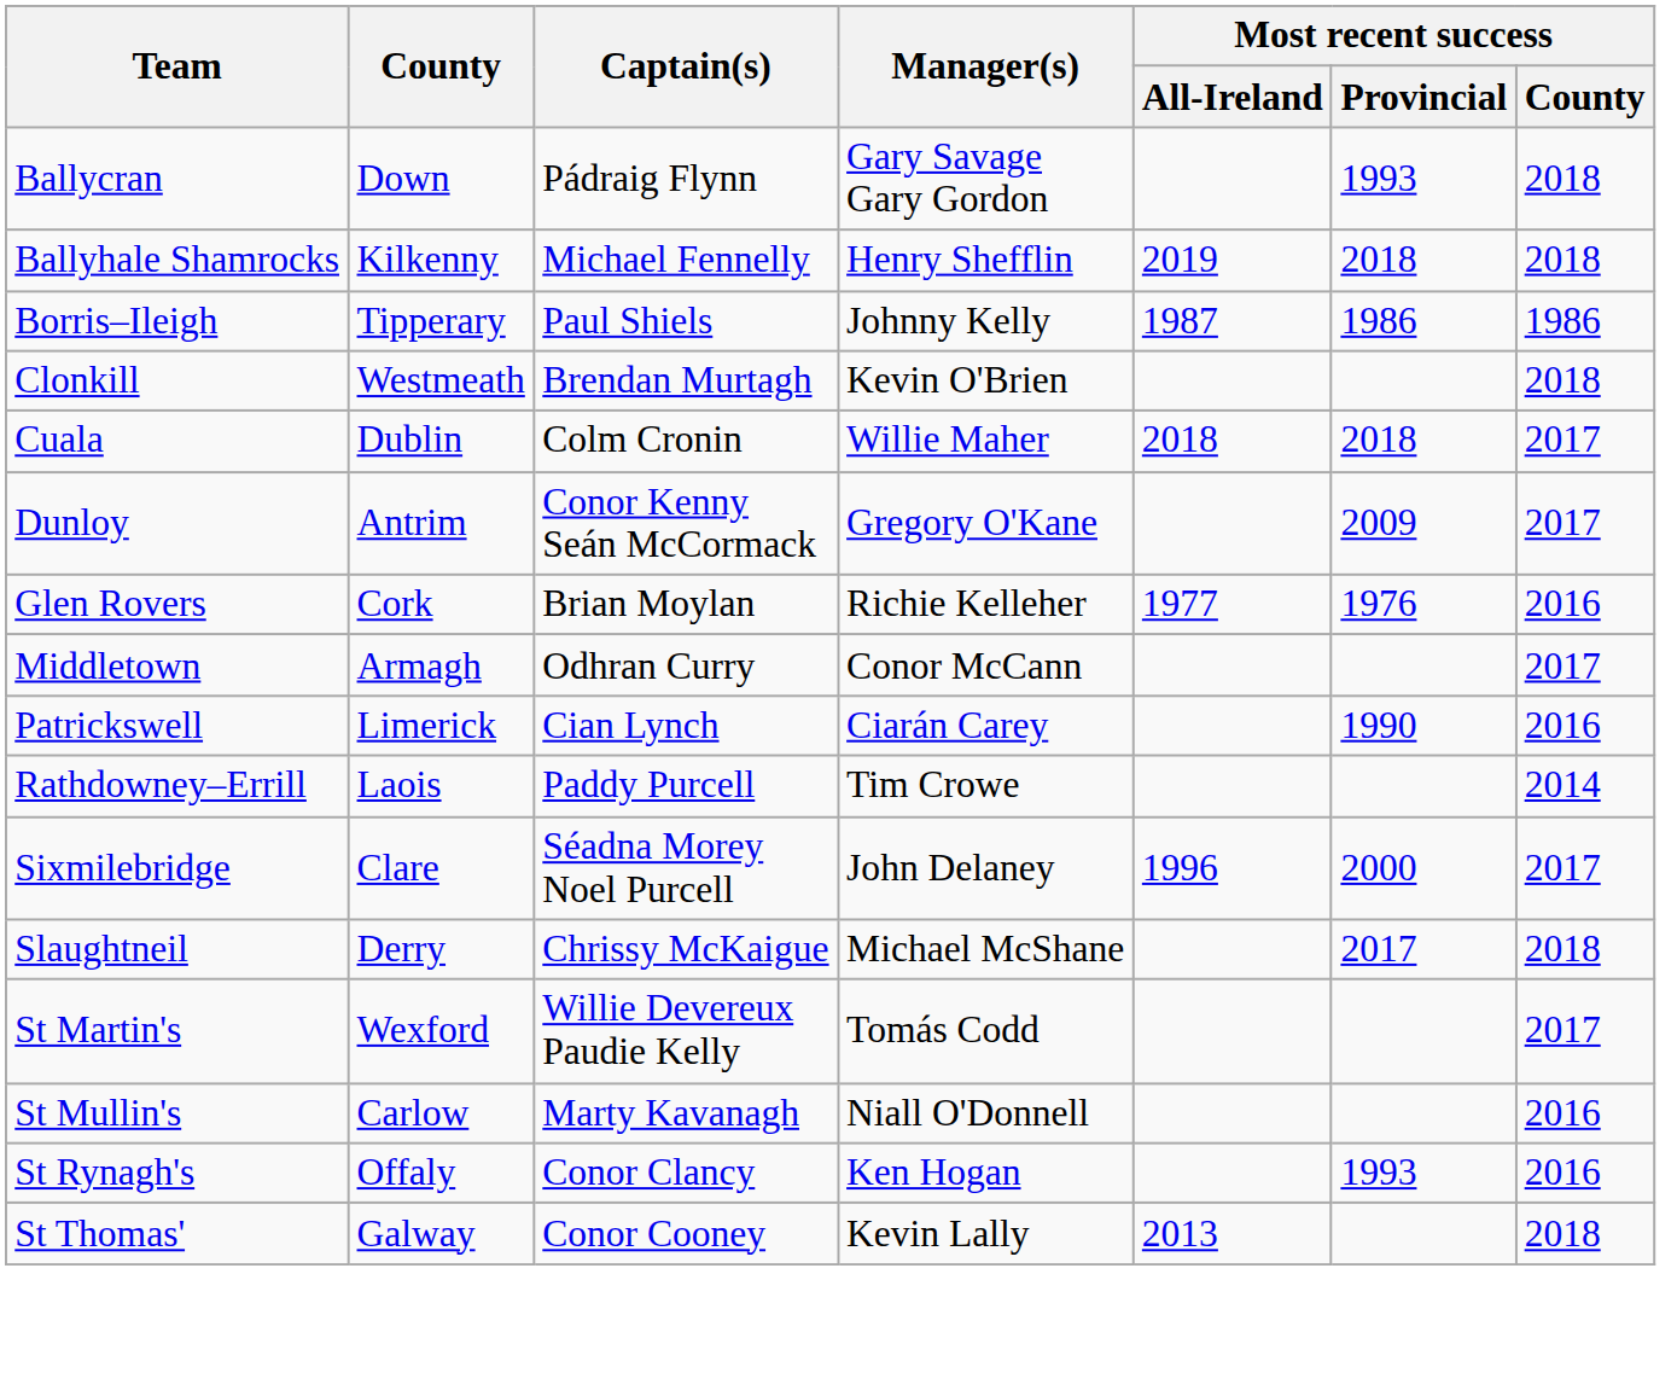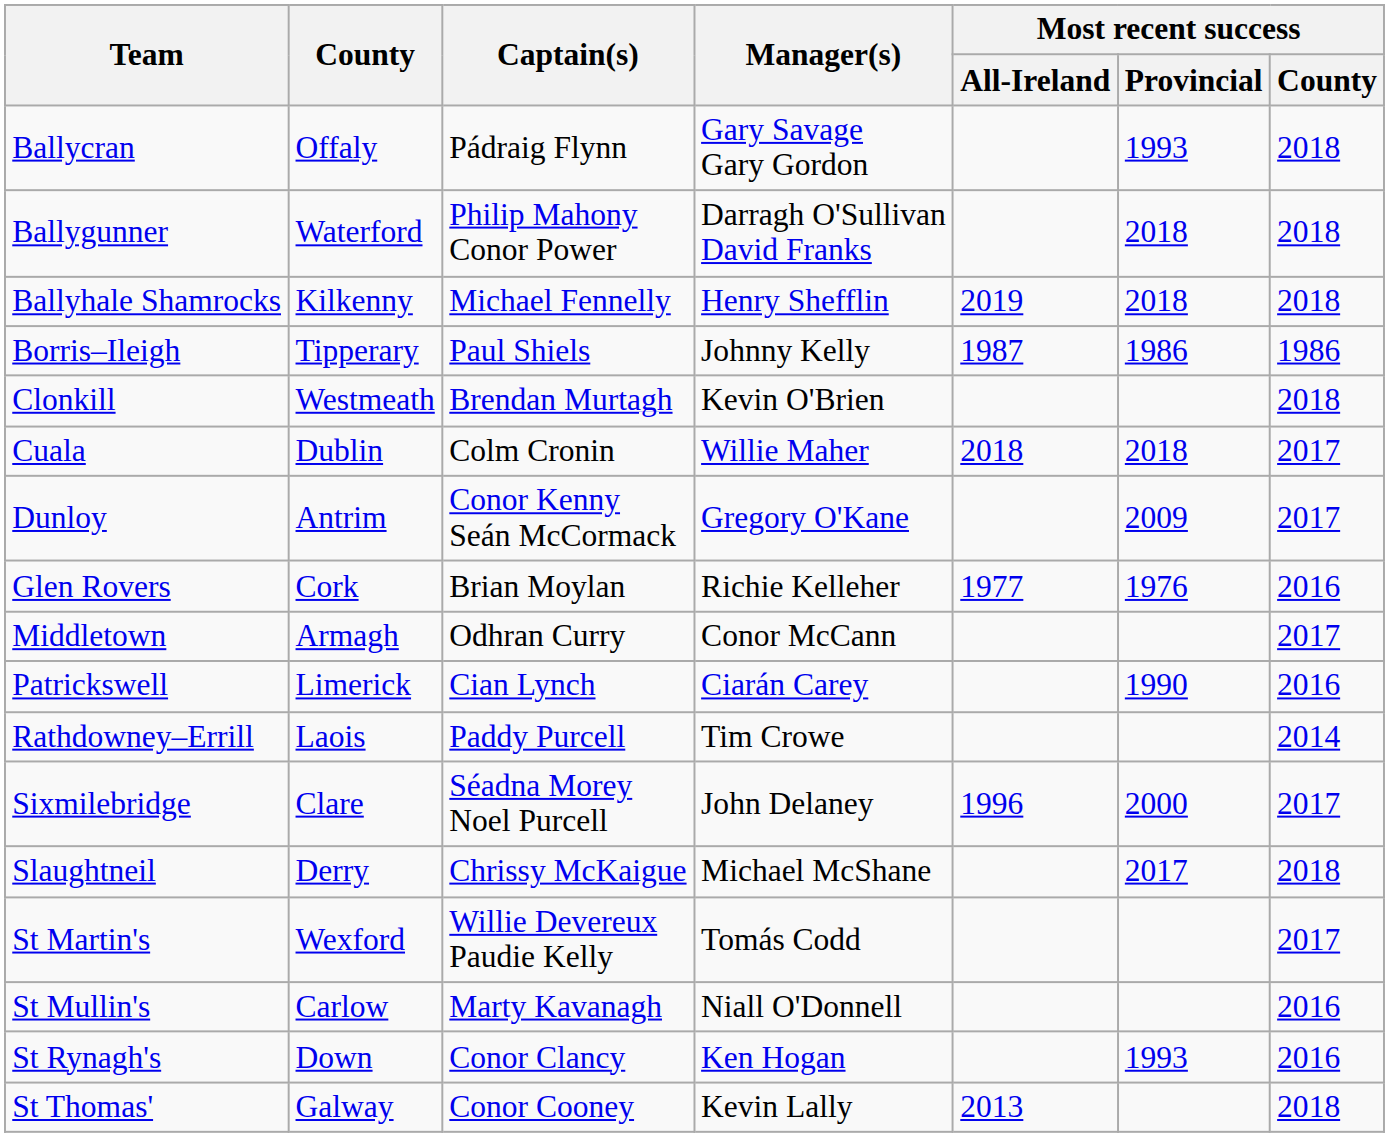 <table class="wikitable sortable">
 <tr>
 <th rowspan="2">Team</th>
 <th rowspan="2">County</th>
 <th rowspan="2">Captain(s)</th>
 <th rowspan="2">Manager(s)</th>
 <th colspan="3">Most recent success</th>
 </tr>
 <tr>
 <th>All-Ireland</th>
 <th>Provincial</th>
 <th>County</th>
 </tr>
 <tr>
 <td> <a href='#'>Ballycran</a></td>
-<td> <a href='#'>Down</a></td>
+<td> <a href='#'>Offaly</a></td>
 <td>Pádraig Flynn</td>
 <td><a href='#'>Gary Savage</a><br>Gary Gordon</td>
 <td></td>
 <td><a href='#'>1993</a></td>
+<td><a href='#'>2018</a></td>
+</tr>
+<tr>
+<td> <a href='#'>Ballygunner</a></td>
+<td> <a href='#'>Waterford</a></td>
+<td><a href='#'>Philip Mahony</a><br>Conor Power</td>
+<td>Darragh O'Sullivan<br><a href='#'>David Franks</a></td>
+<td></td>
+<td><a href='#'>2018</a></td>
 <td><a href='#'>2018</a></td>
 </tr>
 <tr>
 <td> <a href='#'>Ballyhale Shamrocks</a></td>
 <td> <a href='#'>Kilkenny</a></td>
 <td><a href='#'>Michael Fennelly</a></td>
 <td><a href='#'>Henry Shefflin</a></td>
 <td><a href='#'>2019</a></td>
 <td><a href='#'>2018</a></td>
 <td><a href='#'>2018</a></td>
 </tr>
 <tr>
 <td> <a href='#'>Borris–Ileigh</a></td>
 <td> <a href='#'>Tipperary</a></td>
 <td><a href='#'>Paul Shiels</a></td>
 <td>Johnny Kelly</td>
 <td><a href='#'>1987</a></td>
 <td><a href='#'>1986</a></td>
 <td><a href='#'>1986</a></td>
 </tr>
 <tr>
 <td> <a href='#'>Clonkill</a></td>
 <td> <a href='#'>Westmeath</a></td>
 <td><a href='#'>Brendan Murtagh</a></td>
 <td>Kevin O'Brien</td>
 <td></td>
 <td></td>
 <td><a href='#'>2018</a></td>
 </tr>
 <tr>
 <td> <a href='#'>Cuala</a></td>
 <td> <a href='#'>Dublin</a></td>
 <td>Colm Cronin</td>
 <td><a href='#'>Willie Maher</a></td>
 <td><a href='#'>2018</a></td>
 <td><a href='#'>2018</a></td>
 <td><a href='#'>2017</a></td>
 </tr>
 <tr>
 <td> <a href='#'>Dunloy</a></td>
 <td> <a href='#'>Antrim</a></td>
 <td><a href='#'>Conor Kenny</a><br>Seán McCormack</td>
 <td><a href='#'>Gregory O'Kane</a></td>
 <td></td>
 <td><a href='#'>2009</a></td>
 <td><a href='#'>2017</a></td>
 </tr>
 <tr>
 <td> <a href='#'>Glen Rovers</a></td>
 <td> <a href='#'>Cork</a></td>
 <td>Brian Moylan</td>
 <td>Richie Kelleher</td>
 <td><a href='#'>1977</a></td>
 <td><a href='#'>1976</a></td>
 <td><a href='#'>2016</a></td>
 </tr>
 <tr>
 <td> <a href='#'>Middletown</a></td>
 <td> <a href='#'>Armagh</a></td>
 <td>Odhran Curry</td>
 <td>Conor McCann</td>
 <td></td>
 <td></td>
 <td><a href='#'>2017</a></td>
 </tr>
 <tr>
 <td> <a href='#'>Patrickswell</a></td>
 <td> <a href='#'>Limerick</a></td>
 <td><a href='#'>Cian Lynch</a></td>
 <td><a href='#'>Ciarán Carey</a></td>
 <td></td>
 <td><a href='#'>1990</a></td>
 <td><a href='#'>2016</a></td>
 </tr>
 <tr>
 <td> <a href='#'>Rathdowney–Errill</a></td>
 <td> <a href='#'>Laois</a></td>
 <td><a href='#'>Paddy Purcell</a></td>
 <td>Tim Crowe</td>
 <td></td>
 <td></td>
 <td><a href='#'>2014</a></td>
 </tr>
 <tr>
 <td> <a href='#'>Sixmilebridge</a></td>
 <td> <a href='#'>Clare</a></td>
 <td><a href='#'>Séadna Morey</a><br>Noel Purcell</td>
 <td>John Delaney</td>
 <td><a href='#'>1996</a></td>
 <td><a href='#'>2000</a></td>
 <td><a href='#'>2017</a></td>
 </tr>
 <tr>
 <td> <a href='#'>Slaughtneil</a></td>
 <td> <a href='#'>Derry</a></td>
 <td><a href='#'>Chrissy McKaigue</a></td>
 <td>Michael McShane</td>
 <td></td>
 <td><a href='#'>2017</a></td>
 <td><a href='#'>2018</a></td>
 </tr>
 <tr>
 <td> <a href='#'>St Martin's</a></td>
 <td> <a href='#'>Wexford</a></td>
 <td><a href='#'>Willie Devereux</a><br>Paudie Kelly</td>
 <td>Tomás Codd</td>
 <td></td>
 <td></td>
 <td><a href='#'>2017</a></td>
 </tr>
 <tr>
 <td> <a href='#'>St Mullin's</a></td>
 <td> <a href='#'>Carlow</a></td>
 <td><a href='#'>Marty Kavanagh</a></td>
 <td>Niall O'Donnell</td>
 <td></td>
 <td></td>
 <td><a href='#'>2016</a></td>
 </tr>
 <tr>
 <td> <a href='#'>St Rynagh's</a></td>
-<td> <a href='#'>Offaly</a></td>
+<td> <a href='#'>Down</a></td>
 <td><a href='#'>Conor Clancy</a></td>
 <td><a href='#'>Ken Hogan</a></td>
 <td></td>
 <td><a href='#'>1993</a></td>
 <td><a href='#'>2016</a></td>
 </tr>
 <tr>
 <td> <a href='#'>St Thomas'</a></td>
 <td> <a href='#'>Galway</a></td>
 <td><a href='#'>Conor Cooney</a></td>
 <td>Kevin Lally</td>
 <td><a href='#'>2013</a></td>
 <td></td>
 <td><a href='#'>2018</a></td>
 </tr>
 </table>
